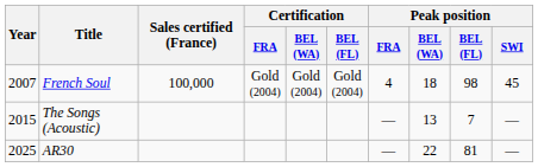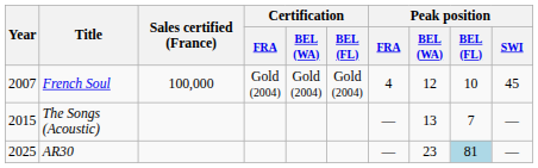 <table class="wikitable">
 <tr>
 <th rowspan="2">Year</th>
 <th rowspan="2">Title</th>
 <th rowspan="2">Sales certified (France)</th>
 <th colspan="3">Certification</th>
 <th colspan="4">Peak position</th>
 </tr>
 <tr>
 <th width="40" align="center"><small><a href='#'>FRA</a></small></th>
 <th width="40" align="center"><small><a href='#'>BEL<br>(WA)</a></small></th>
 <th width="40" align="center"><small><a href='#'>BEL<br>(FL)</a></small></th>
 <th width="40" align="center"><small><a href='#'>FRA</a></small></th>
 <th width="40" align="center"><small><a href='#'>BEL<br>(WA)</a></small></th>
 <th width="40" align="center"><small><a href='#'>BEL<br>(FL)</a></small></th>
 <th width="40" align="center"><small><a href='#'>SWI</a></small></th>
 </tr>
 <tr>
 <td>2007</td>
 <td><em><a href='#'>French Soul</a></em></td>
 <td align="center">100,000</td>
 <td align="center">Gold <small>(2004)</small></td>
 <td align="center">Gold <small>(2004)</small></td>
 <td align="center">Gold <small>(2004)</small></td>
 <td align="center">4</td>
-<td align="center">18</td>
-<td align="center">98</td>
+<td align="center">12</td>
+<td align="center">10</td>
 <td align="center">45</td>
 </tr>
 <tr>
 <td>2015</td>
 <td><em>The Songs (Acoustic)</em></td>
 <td align="center"></td>
 <td align="center"></td>
 <td align="center"></td>
 <td align="center"></td>
 <td align="center">—</td>
 <td align="center">13</td>
 <td align="center">7</td>
 <td align="center">—</td>
 </tr>
 <tr>
 <td>2025</td>
 <td><em>AR30</em></td>
 <td align="center"></td>
 <td align="center"></td>
 <td align="center"></td>
 <td align="center"></td>
 <td align="center">—</td>
-<td align="center">22</td>
-<td align="center">81</td>
+<td align="center">23</td>
+<td align="center" style="background: lightblue;">81</td>
 <td align="center">—</td>
 </tr>
 </table>
